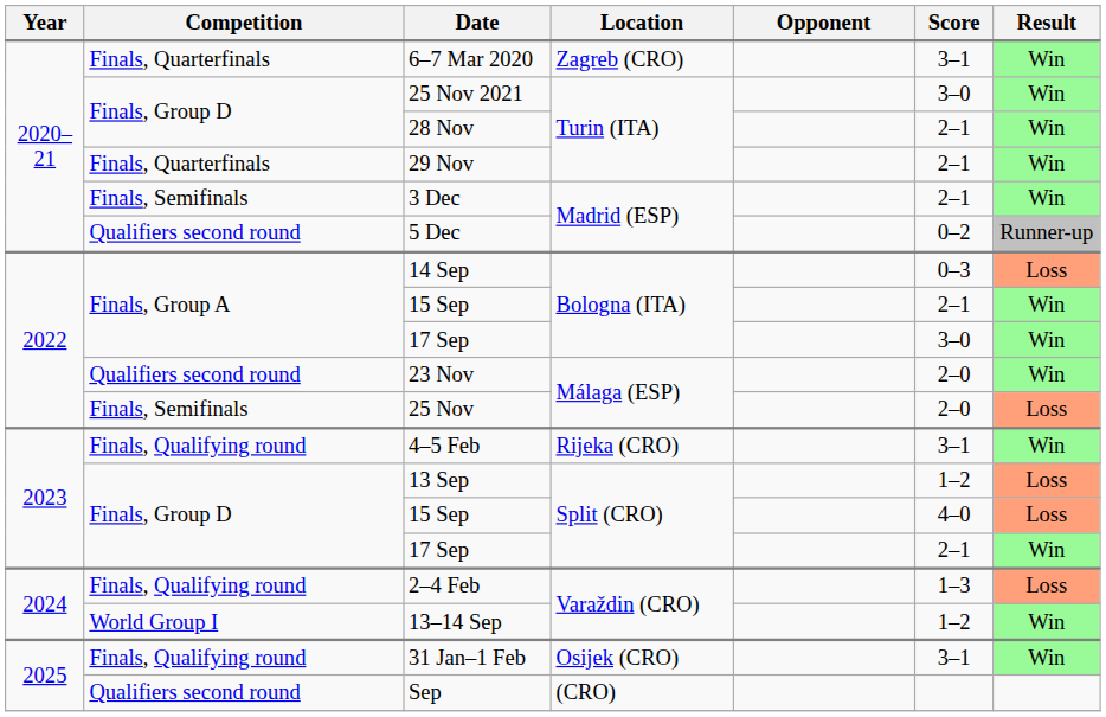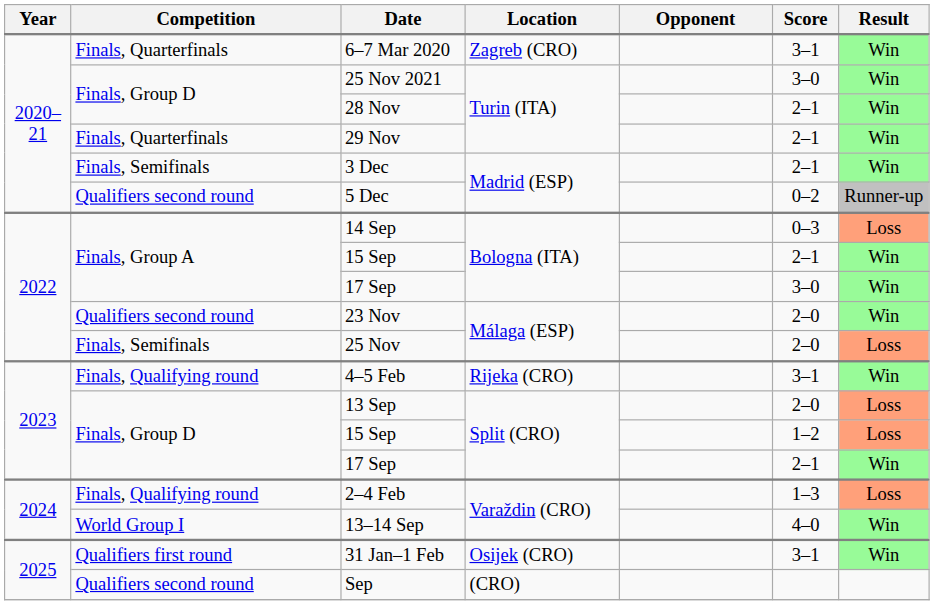 <table class="wikitable collapsible collapsed">
 <tr>
 <th width="50">Year</th>
 <th width="225">Competition</th>
 <th width="100">Date</th>
 <th width="125">Location</th>
 <th width="125">Opponent</th>
 <th width="50">Score</th>
 <th width="70">Result</th>
 </tr>
 <tr style="border-top:2px solid gray;">
 <td align="center" rowspan="6"><a href='#'>2020–21</a></td>
 <td><a href='#'>Finals</a>, Quarterfinals</td>
 <td>6–7 Mar 2020</td>
 <td><a href='#'>Zagreb</a> (CRO)</td>
 <td></td>
 <td align="center">3–1</td>
 <td align="center" bgcolor="#98FB98">Win</td>
 </tr>
 <tr>
 <td rowspan="2"><a href='#'>Finals</a>, Group D</td>
 <td>25 Nov 2021</td>
 <td rowspan="3"><a href='#'>Turin</a> (ITA)</td>
 <td></td>
 <td align="center">3–0</td>
 <td align="center" bgcolor="#98FB98">Win</td>
 </tr>
 <tr>
 <td>28 Nov</td>
 <td></td>
 <td align="center">2–1</td>
 <td align="center" bgcolor="#98FB98">Win</td>
 </tr>
 <tr>
 <td><a href='#'>Finals</a>, Quarterfinals</td>
 <td>29 Nov</td>
 <td></td>
 <td align="center">2–1</td>
 <td align="center" bgcolor="#98FB98">Win</td>
 </tr>
 <tr>
 <td><a href='#'>Finals</a>, Semifinals</td>
 <td>3 Dec</td>
 <td rowspan="2"><a href='#'>Madrid</a> (ESP)</td>
 <td></td>
 <td align="center">2–1</td>
 <td align="center" bgcolor="#98FB98">Win</td>
 </tr>
 <tr>
 <td><a href='#'>Qualifiers second round</a></td>
 <td>5 Dec</td>
 <td></td>
 <td align="center">0–2</td>
 <td align="center" bgcolor=silver>Runner-up</td>
 </tr>
 <tr style="border-top:2px solid gray;">
 <td align="center" rowspan="5"><a href='#'>2022</a></td>
 <td rowspan="3"><a href='#'>Finals</a>, Group A</td>
 <td>14 Sep</td>
 <td rowspan="3"><a href='#'>Bologna</a> (ITA)</td>
 <td></td>
 <td align="center">0–3</td>
 <td align="center" bgcolor="#FFA07A">Loss</td>
 </tr>
 <tr>
 <td>15 Sep</td>
 <td></td>
 <td align="center">2–1</td>
 <td align="center" bgcolor="#98FB98">Win</td>
 </tr>
 <tr>
 <td>17 Sep</td>
 <td></td>
 <td align="center">3–0</td>
 <td align="center" bgcolor="#98FB98">Win</td>
 </tr>
 <tr>
 <td><a href='#'>Qualifiers second round</a></td>
 <td>23 Nov</td>
 <td rowspan="2"><a href='#'>Málaga</a> (ESP)</td>
 <td></td>
 <td align="center">2–0</td>
 <td align="center" bgcolor="#98FB98">Win</td>
 </tr>
 <tr>
 <td><a href='#'>Finals</a>, Semifinals</td>
 <td>25 Nov</td>
 <td></td>
 <td align="center">2–0</td>
 <td align="center" bgcolor="#FFA07A">Loss</td>
 </tr>
 <tr style="border-top:2px solid gray;">
 <td align="center" rowspan="4"><a href='#'>2023</a></td>
 <td><a href='#'>Finals</a>, <a href='#'>Qualifying round</a></td>
 <td>4–5 Feb</td>
 <td><a href='#'>Rijeka</a> (CRO)</td>
 <td></td>
 <td align="center">3–1</td>
 <td align="center" bgcolor="#98FB98">Win</td>
 </tr>
 <tr>
 <td rowspan="3"><a href='#'>Finals</a>, Group D</td>
 <td>13 Sep</td>
 <td rowspan="3"><a href='#'>Split</a> (CRO)</td>
 <td></td>
-<td align="center">1–2</td>
+<td align="center">2–0</td>
 <td align="center" bgcolor="#FFA07A">Loss</td>
 </tr>
 <tr>
 <td>15 Sep</td>
 <td></td>
-<td align="center">4–0</td>
+<td align="center">1–2</td>
 <td align="center" bgcolor="#FFA07A">Loss</td>
 </tr>
 <tr>
 <td>17 Sep</td>
 <td></td>
 <td align="center">2–1</td>
 <td align="center" bgcolor="#98FB98">Win</td>
 </tr>
 <tr style="border-top:2px solid gray;">
 <td align="center" rowspan="2"><a href='#'>2024</a></td>
 <td><a href='#'>Finals</a>, <a href='#'>Qualifying round</a></td>
 <td>2–4 Feb</td>
 <td rowspan="2"><a href='#'>Varaždin</a> (CRO)</td>
 <td></td>
 <td align="center">1–3</td>
 <td align="center" bgcolor="#FFA07A">Loss</td>
 </tr>
 <tr>
 <td><a href='#'>World Group I</a></td>
 <td>13–14 Sep</td>
 <td></td>
-<td align="center">1–2</td>
+<td align="center">4–0</td>
 <td align="center" bgcolor="#98FB98">Win</td>
 </tr>
 <tr style="border-top:2px solid gray;">
 <td align="center" rowspan="2"><a href='#'>2025</a></td>
-<td><a href='#'>Finals</a>, <a href='#'>Qualifying round</a></td>
+<td><a href='#'>Qualifiers first round</a></td>
 <td>31 Jan–1 Feb</td>
 <td><a href='#'>Osijek</a> (CRO)</td>
 <td></td>
 <td align="center">3–1</td>
 <td align="center" bgcolor="#98FB98">Win</td>
 </tr>
 <tr>
 <td><a href='#'>Qualifiers second round</a></td>
 <td>Sep</td>
 <td>(CRO)</td>
 <td></td>
 <td align="center"></td>
 <td align="center"></td>
 </tr>
 <tr>
 </tr>
 </table>
